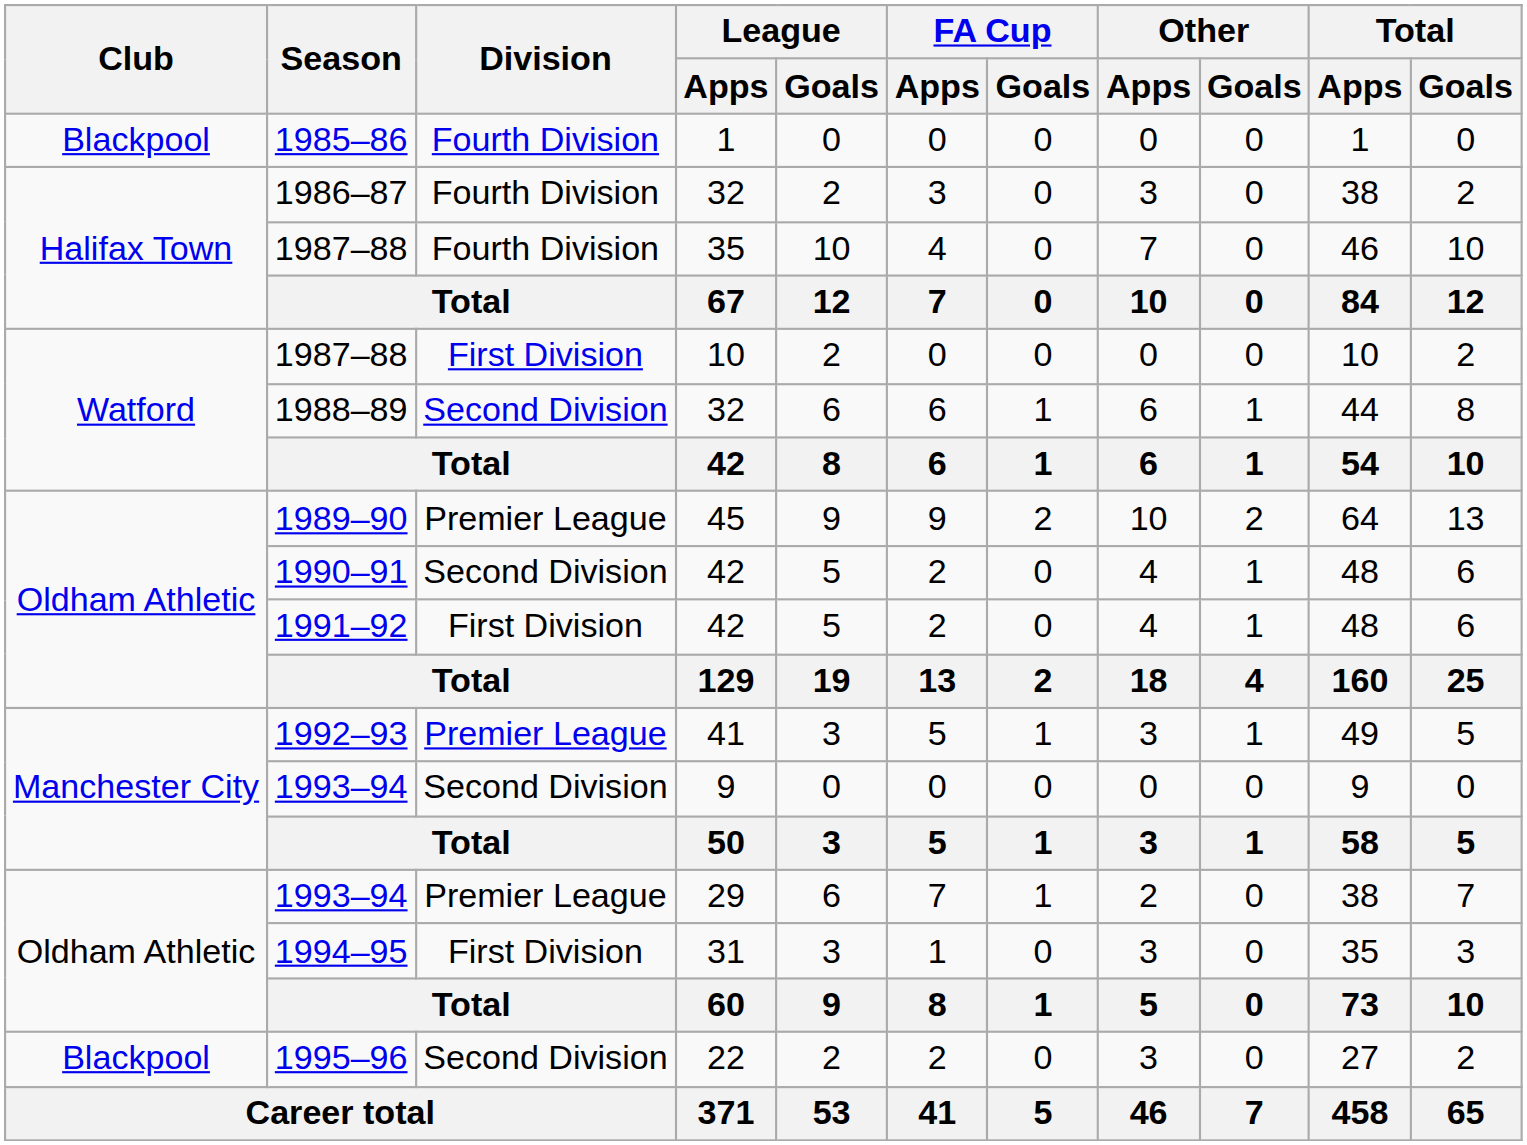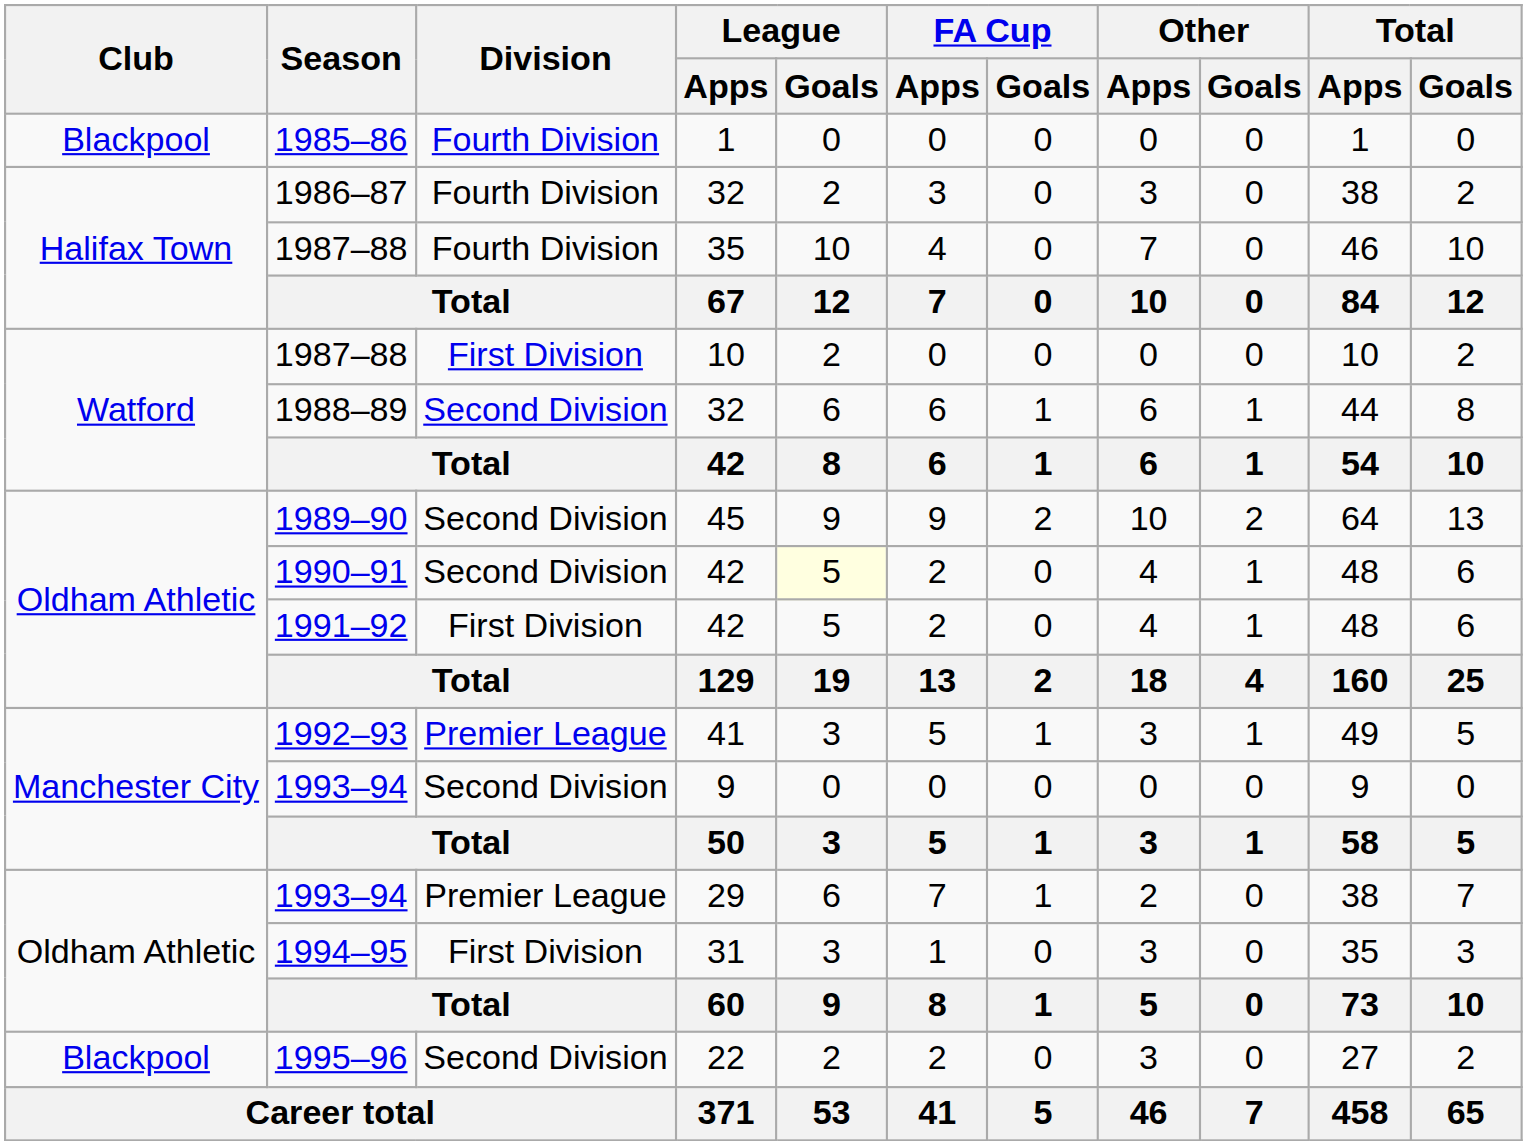 <table class="wikitable" style="text-align:center">
 <tr>
 <th rowspan="2">Club</th>
 <th rowspan="2">Season</th>
 <th rowspan="2">Division</th>
 <th colspan="2">League</th>
 <th colspan="2"><a href='#'>FA Cup</a></th>
 <th colspan="2">Other</th>
 <th colspan="2">Total</th>
 </tr>
 <tr>
 <th>Apps</th>
 <th>Goals</th>
 <th>Apps</th>
 <th>Goals</th>
 <th>Apps</th>
 <th>Goals</th>
 <th>Apps</th>
 <th>Goals</th>
 </tr>
 <tr>
 <td><a href='#'>Blackpool</a></td>
 <td><a href='#'>1985–86</a></td>
 <td><a href='#'>Fourth Division</a></td>
 <td>1</td>
 <td>0</td>
 <td>0</td>
 <td>0</td>
 <td>0</td>
 <td>0</td>
 <td>1</td>
 <td>0</td>
 </tr>
 <tr>
 <td rowspan="3"><a href='#'>Halifax Town</a></td>
 <td>1986–87</td>
 <td>Fourth Division</td>
 <td>32</td>
 <td>2</td>
 <td>3</td>
 <td>0</td>
 <td>3</td>
 <td>0</td>
 <td>38</td>
 <td>2</td>
 </tr>
 <tr>
 <td>1987–88</td>
 <td>Fourth Division</td>
 <td>35</td>
 <td>10</td>
 <td>4</td>
 <td>0</td>
 <td>7</td>
 <td>0</td>
 <td>46</td>
 <td>10</td>
 </tr>
 <tr>
 <th colspan="2">Total</th>
 <th>67</th>
 <th>12</th>
 <th>7</th>
 <th>0</th>
 <th>10</th>
 <th>0</th>
 <th>84</th>
 <th>12</th>
 </tr>
 <tr>
 <td rowspan="3"><a href='#'>Watford</a></td>
 <td>1987–88</td>
 <td><a href='#'>First Division</a></td>
 <td>10</td>
 <td>2</td>
 <td>0</td>
 <td>0</td>
 <td>0</td>
 <td>0</td>
 <td>10</td>
 <td>2</td>
 </tr>
 <tr>
 <td>1988–89</td>
 <td><a href='#'>Second Division</a></td>
 <td>32</td>
 <td>6</td>
 <td>6</td>
 <td>1</td>
 <td>6</td>
 <td>1</td>
 <td>44</td>
 <td>8</td>
 </tr>
 <tr>
 <th colspan="2">Total</th>
 <th>42</th>
 <th>8</th>
 <th>6</th>
 <th>1</th>
 <th>6</th>
 <th>1</th>
 <th>54</th>
 <th>10</th>
 </tr>
 <tr>
 <td rowspan="4"><a href='#'>Oldham Athletic</a></td>
 <td><a href='#'>1989–90</a></td>
-<td>Premier League</td>
+<td>Second Division</td>
 <td>45</td>
 <td>9</td>
 <td>9</td>
 <td>2</td>
 <td>10</td>
 <td>2</td>
 <td>64</td>
 <td>13</td>
 </tr>
 <tr>
 <td><a href='#'>1990–91</a></td>
 <td>Second Division</td>
 <td>42</td>
-<td>5</td>
+<td style="background: lightyellow;">5</td>
 <td>2</td>
 <td>0</td>
 <td>4</td>
 <td>1</td>
 <td>48</td>
 <td>6</td>
 </tr>
 <tr>
 <td><a href='#'>1991–92</a></td>
 <td>First Division</td>
 <td>42</td>
 <td>5</td>
 <td>2</td>
 <td>0</td>
 <td>4</td>
 <td>1</td>
 <td>48</td>
 <td>6</td>
 </tr>
 <tr>
 <th colspan="2">Total</th>
 <th>129</th>
 <th>19</th>
 <th>13</th>
 <th>2</th>
 <th>18</th>
 <th>4</th>
 <th>160</th>
 <th>25</th>
 </tr>
 <tr>
 <td rowspan="3"><a href='#'>Manchester City</a></td>
 <td><a href='#'>1992–93</a></td>
 <td><a href='#'>Premier League</a></td>
 <td>41</td>
 <td>3</td>
 <td>5</td>
 <td>1</td>
 <td>3</td>
 <td>1</td>
 <td>49</td>
 <td>5</td>
 </tr>
 <tr>
 <td><a href='#'>1993–94</a></td>
 <td>Second Division</td>
 <td>9</td>
 <td>0</td>
 <td>0</td>
 <td>0</td>
 <td>0</td>
 <td>0</td>
 <td>9</td>
 <td>0</td>
 </tr>
 <tr>
 <th colspan="2">Total</th>
 <th>50</th>
 <th>3</th>
 <th>5</th>
 <th>1</th>
 <th>3</th>
 <th>1</th>
 <th>58</th>
 <th>5</th>
 </tr>
 <tr>
 <td rowspan="3">Oldham Athletic</td>
 <td><a href='#'>1993–94</a></td>
 <td>Premier League</td>
 <td>29</td>
 <td>6</td>
 <td>7</td>
 <td>1</td>
 <td>2</td>
 <td>0</td>
 <td>38</td>
 <td>7</td>
 </tr>
 <tr>
 <td><a href='#'>1994–95</a></td>
 <td>First Division</td>
 <td>31</td>
 <td>3</td>
 <td>1</td>
 <td>0</td>
 <td>3</td>
 <td>0</td>
 <td>35</td>
 <td>3</td>
 </tr>
 <tr>
 <th colspan="2">Total</th>
 <th>60</th>
 <th>9</th>
 <th>8</th>
 <th>1</th>
 <th>5</th>
 <th>0</th>
 <th>73</th>
 <th>10</th>
 </tr>
 <tr>
 <td><a href='#'>Blackpool</a></td>
 <td><a href='#'>1995–96</a></td>
 <td>Second Division</td>
 <td>22</td>
 <td>2</td>
 <td>2</td>
 <td>0</td>
 <td>3</td>
 <td>0</td>
 <td>27</td>
 <td>2</td>
 </tr>
 <tr>
 <th colspan="3">Career total</th>
 <th>371</th>
 <th>53</th>
 <th>41</th>
 <th>5</th>
 <th>46</th>
 <th>7</th>
 <th>458</th>
 <th>65</th>
 </tr>
 </table>
